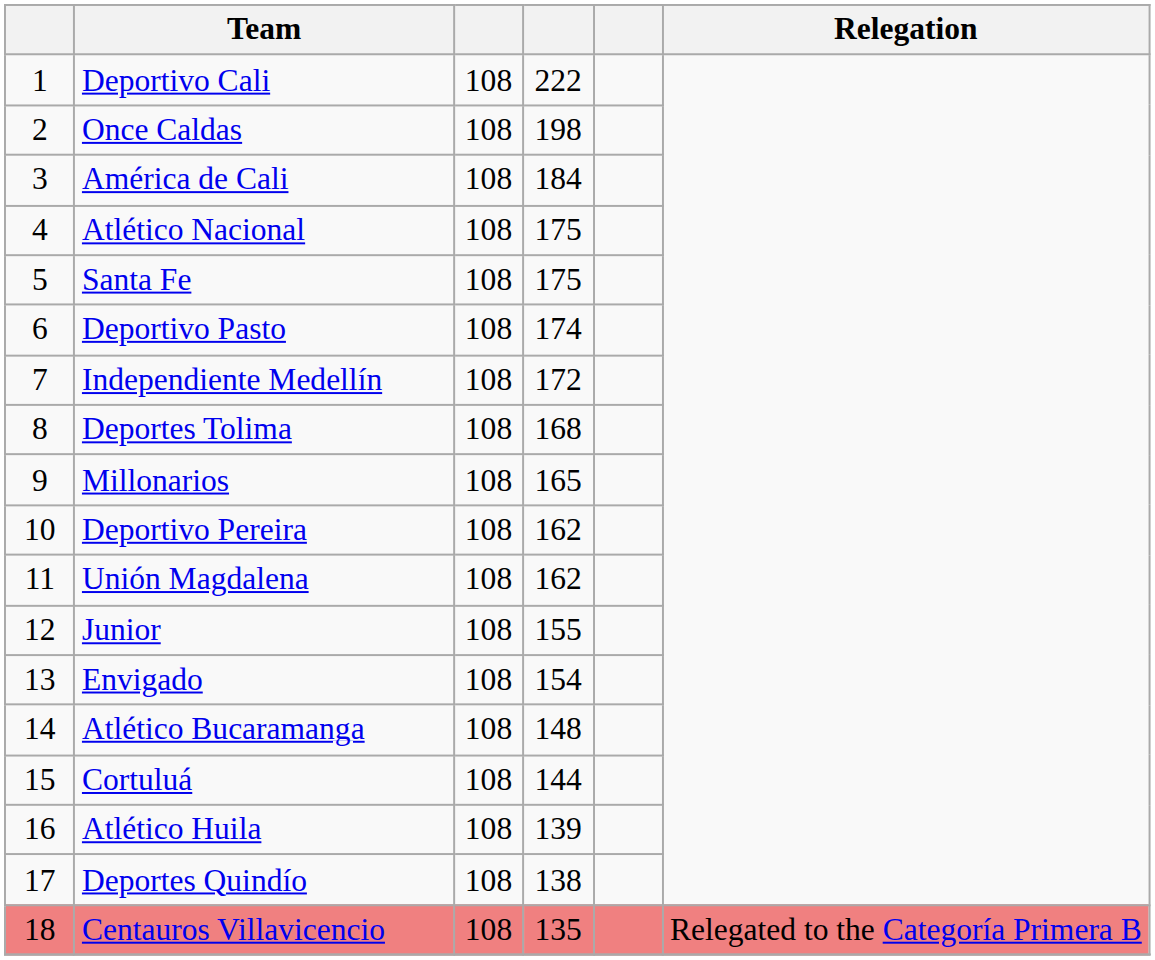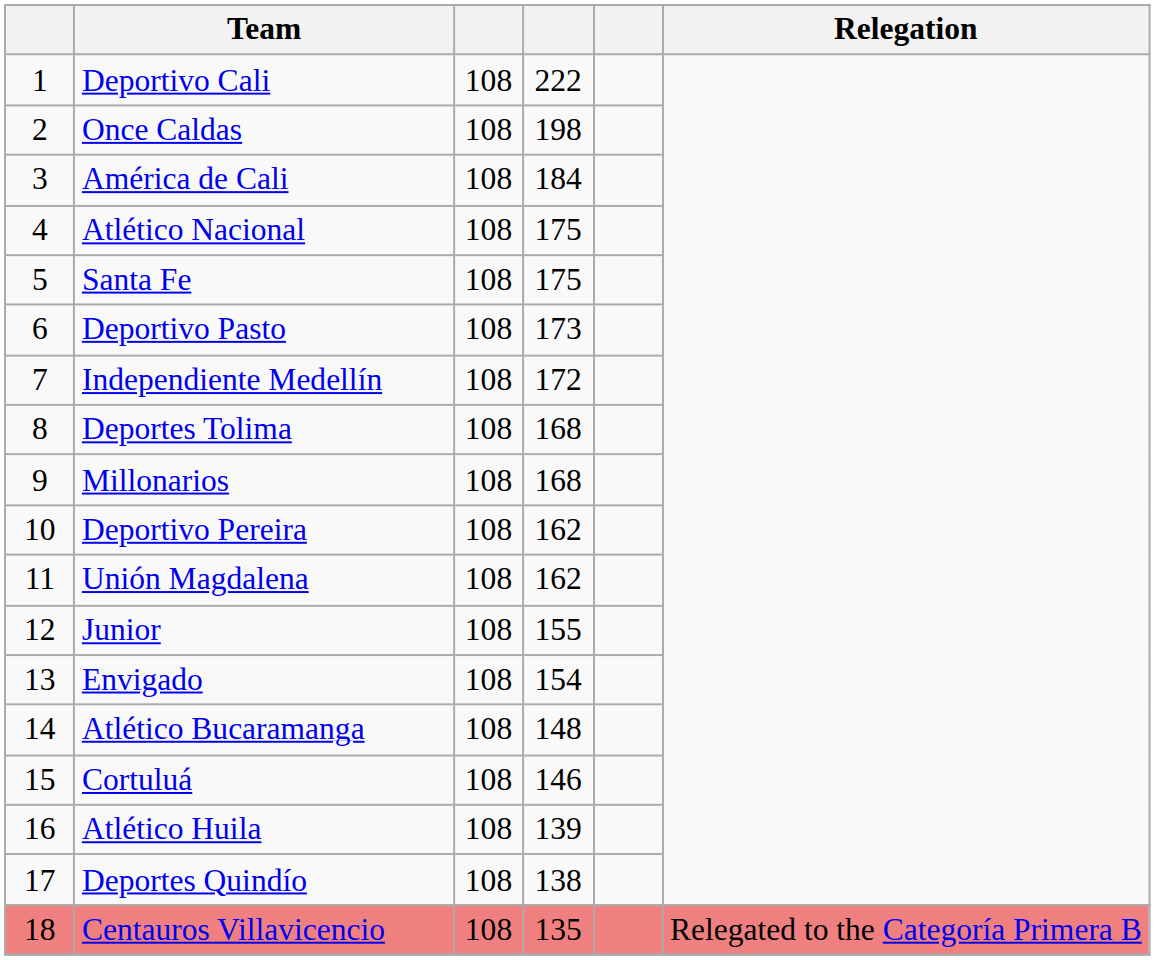 <table class="wikitable" style="text-align: center;">
 <tr>
 <th width=28></th>
 <th width=185>Team</th>
 <th width=28></th>
 <th width=28></th>
 <th width=28></th>
 <th>Relegation</th>
 </tr>
 <tr>
 <td>1</td>
 <td align="left"><a href='#'>Deportivo Cali</a></td>
 <td>108</td>
 <td>222</td>
 <td><strong></strong></td>
 </tr>
 <tr>
 <td>2</td>
 <td align="left"><a href='#'>Once Caldas</a></td>
 <td>108</td>
 <td>198</td>
 <td><strong></strong></td>
 </tr>
 <tr>
 <td>3</td>
 <td align="left"><a href='#'>América de Cali</a></td>
 <td>108</td>
 <td>184</td>
 <td><strong></strong></td>
 </tr>
 <tr>
 <td>4</td>
 <td align="left"><a href='#'>Atlético Nacional</a></td>
 <td>108</td>
 <td>175</td>
 <td><strong></strong></td>
 </tr>
 <tr>
 <td>5</td>
 <td align="left"><a href='#'>Santa Fe</a></td>
 <td>108</td>
 <td>175</td>
 <td><strong></strong></td>
 </tr>
 <tr>
 <td>6</td>
 <td align="left"><a href='#'>Deportivo Pasto</a></td>
 <td>108</td>
-<td>174</td>
+<td>173</td>
 <td><strong></strong></td>
 </tr>
 <tr>
 <td>7</td>
 <td align="left"><a href='#'>Independiente Medellín</a></td>
 <td>108</td>
 <td>172</td>
 <td><strong></strong></td>
 </tr>
 <tr>
 <td>8</td>
 <td align="left"><a href='#'>Deportes Tolima</a></td>
 <td>108</td>
 <td>168</td>
 <td><strong></strong></td>
 </tr>
 <tr>
 <td>9</td>
 <td align="left"><a href='#'>Millonarios</a></td>
 <td>108</td>
-<td>165</td>
+<td>168</td>
 <td><strong></strong></td>
 </tr>
 <tr>
 <td>10</td>
 <td align="left"><a href='#'>Deportivo Pereira</a></td>
 <td>108</td>
 <td>162</td>
 <td><strong></strong></td>
 </tr>
 <tr>
 <td>11</td>
 <td align="left"><a href='#'>Unión Magdalena</a></td>
 <td>108</td>
 <td>162</td>
 <td><strong></strong></td>
 </tr>
 <tr>
 <td>12</td>
 <td align="left"><a href='#'>Junior</a></td>
 <td>108</td>
 <td>155</td>
 <td><strong></strong></td>
 </tr>
 <tr>
 <td>13</td>
 <td align="left"><a href='#'>Envigado</a></td>
 <td>108</td>
 <td>154</td>
 <td><strong></strong></td>
 </tr>
 <tr>
 <td>14</td>
 <td align="left"><a href='#'>Atlético Bucaramanga</a></td>
 <td>108</td>
 <td>148</td>
 <td><strong></strong></td>
 </tr>
 <tr>
 <td>15</td>
 <td align="left"><a href='#'>Cortuluá</a></td>
 <td>108</td>
-<td>144</td>
+<td>146</td>
 <td><strong></strong></td>
 </tr>
 <tr>
 <td>16</td>
 <td align="left"><a href='#'>Atlético Huila</a></td>
 <td>108</td>
 <td>139</td>
 <td><strong></strong></td>
 </tr>
 <tr>
 <td>17</td>
 <td align="left"><a href='#'>Deportes Quindío</a></td>
 <td>108</td>
 <td>138</td>
 <td><strong></strong></td>
 </tr>
 <tr bgcolor=#F08080>
 <td>18</td>
 <td align="left"><a href='#'>Centauros Villavicencio</a></td>
 <td>108</td>
 <td>135</td>
 <td><strong></strong></td>
 <td>Relegated to the <a href='#'>Categoría Primera B</a></td>
 </tr>
 <tr>
 </tr>
 </table>
